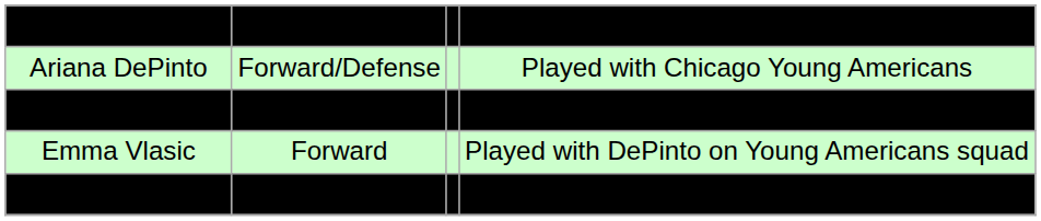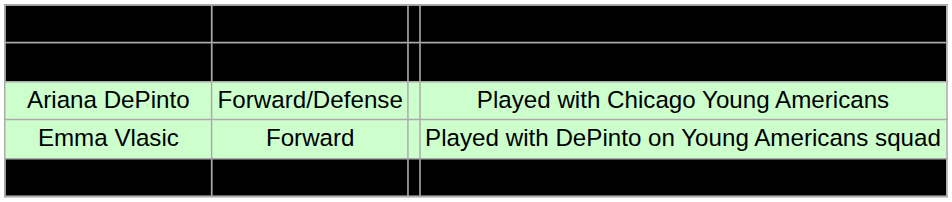 <table class="wikitable">
 <tr>
 </tr>
 <tr align="center" bgcolor=" ">
 <td>Jordan Chancellor</td>
 <td>Defense</td>
 <td></td>
-<td>Played for the Minnesota Ice Cats</td>
+<td><strong>Played for the Minnesota Ice Cats</strong></td>
+</tr>
+<tr align="center" bgcolor=" ">
+<td>Kyra O'Brien</td>
+<td>Goaltender</td>
+<td></td>
+<td>Minded net for Burlington Jr. Barracudas</td>
 </tr>
 <tr align="center" bgcolor="#ccffcc">
 <td>Ariana DePinto</td>
 <td>Forward/Defense</td>
 <td></td>
 <td>Played with Chicago Young Americans</td>
-</tr>
-<tr align="center" bgcolor=" ">
-<td>Kyra O'Brien</td>
-<td>Goaltender</td>
-<td></td>
-<td>Minded net for Burlington Jr. Barracudas</td>
 </tr>
 <tr align="center" bgcolor="#ccffcc">
 <td>Emma Vlasic</td>
 <td>Forward</td>
 <td></td>
 <td>Played with DePinto on Young Americans squad</td>
 </tr>
 <tr align="center" bgcolor=" ">
 <td>Julia Yetman</td>
 <td>Forward</td>
 <td></td>
 <td>Member of Team Quebec U18</td>
 </tr>
 <tr align="center" bgcolor=" ">
 </tr>
 </table>
